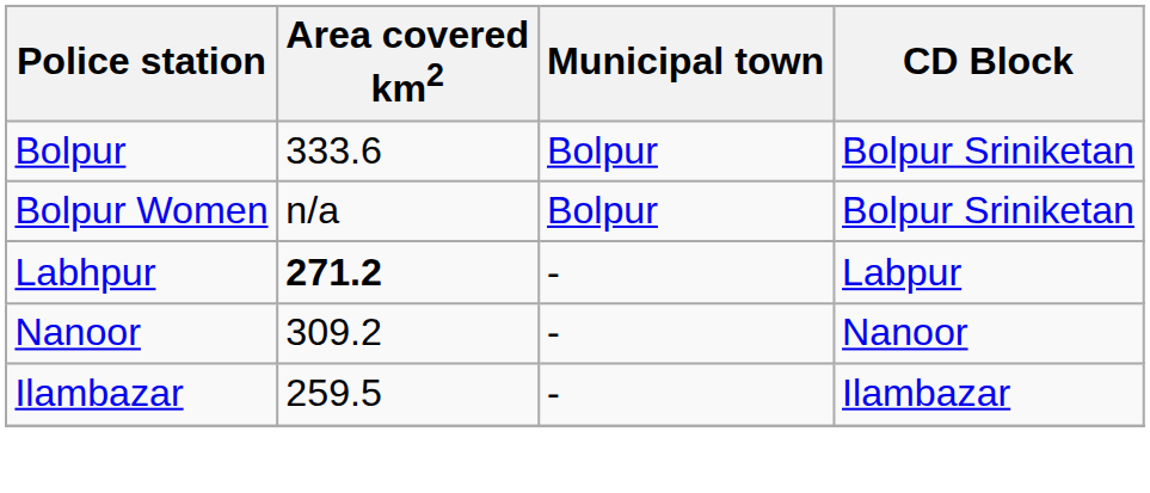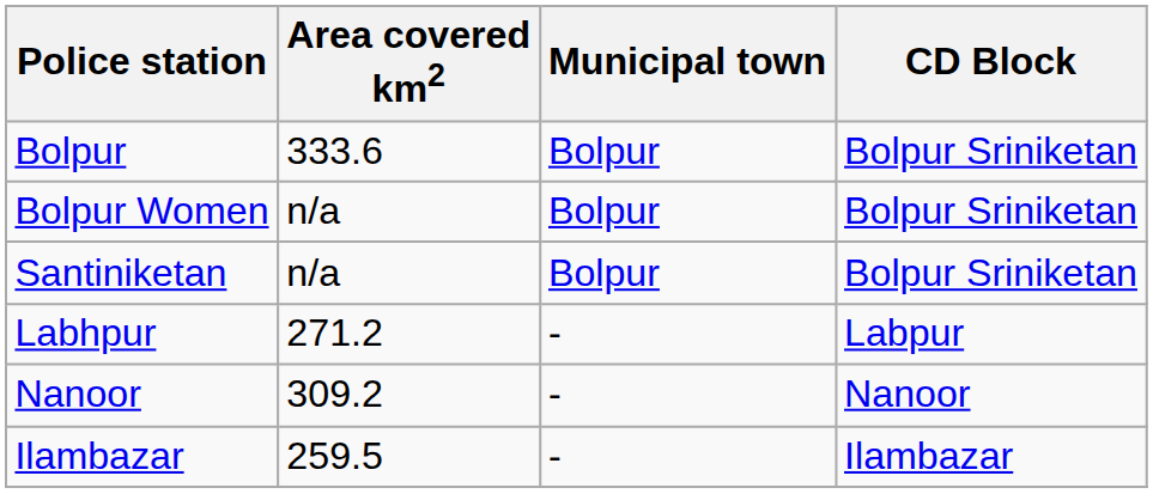 <table class="wikitable sortable">
 <tr>
 <th>Police station</th>
 <th>Area covered<br>km<sup>2</sup></th>
 <th>Municipal town</th>
 <th>CD Block</th>
 </tr>
 <tr>
 <td><a href='#'>Bolpur</a></td>
 <td>333.6</td>
 <td><a href='#'>Bolpur</a></td>
 <td><a href='#'>Bolpur Sriniketan</a></td>
 </tr>
 <tr>
 <td><a href='#'>Bolpur Women</a></td>
 <td>n/a</td>
 <td><a href='#'>Bolpur</a></td>
 <td><a href='#'>Bolpur Sriniketan</a></td>
 </tr>
 <tr>
+<td><a href='#'>Santiniketan</a></td>
+<td>n/a</td>
+<td><a href='#'>Bolpur</a></td>
+<td><a href='#'>Bolpur Sriniketan</a></td>
+</tr>
+<tr>
 <td><a href='#'>Labhpur</a></td>
-<td><strong>271.2</strong></td>
+<td>271.2</td>
 <td>-</td>
 <td><a href='#'>Labpur</a></td>
 </tr>
 <tr>
 <td><a href='#'>Nanoor</a></td>
 <td>309.2</td>
 <td>-</td>
 <td><a href='#'>Nanoor</a></td>
 </tr>
 <tr>
 <td><a href='#'>Ilambazar</a></td>
 <td>259.5</td>
 <td>-</td>
 <td><a href='#'>Ilambazar</a></td>
 </tr>
 <tr>
 </tr>
 </table>
